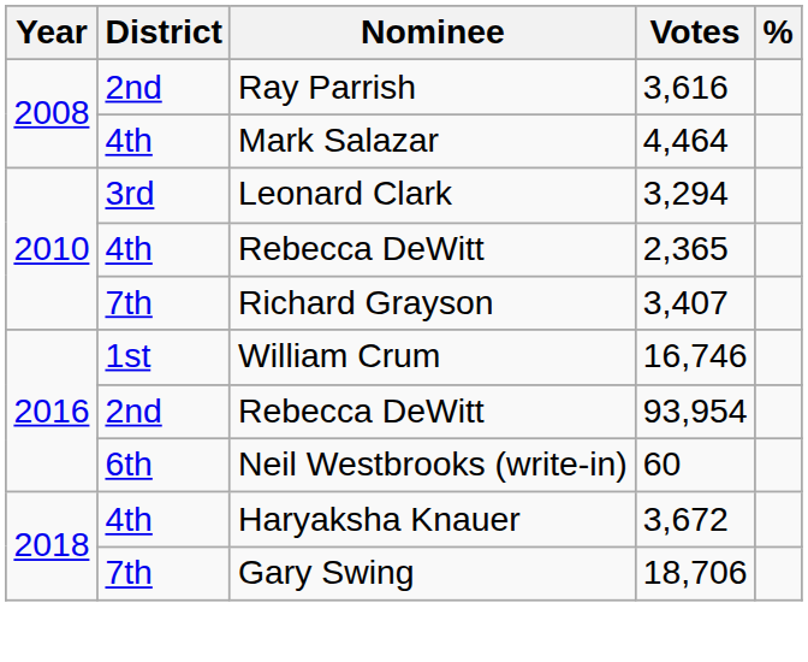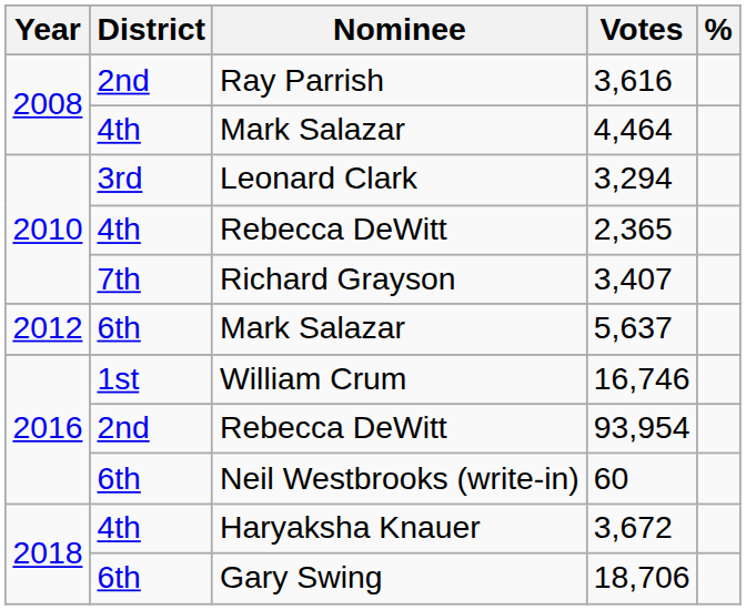 <table class="wikitable">
 <tr>
 <th>Year</th>
 <th>District</th>
 <th>Nominee</th>
 <th>Votes</th>
 <th>%</th>
 </tr>
 <tr>
 <td rowspan="2"><a href='#'>2008</a></td>
 <td><a href='#'>2nd</a></td>
 <td>Ray Parrish</td>
 <td>3,616</td>
 <td></td>
 </tr>
 <tr>
 <td><a href='#'>4th</a></td>
 <td>Mark Salazar</td>
 <td>4,464</td>
 <td></td>
 </tr>
 <tr>
 <td rowspan="3"><a href='#'>2010</a></td>
 <td><a href='#'>3rd</a></td>
 <td>Leonard Clark</td>
 <td>3,294</td>
 <td></td>
 </tr>
 <tr>
 <td><a href='#'>4th</a></td>
 <td>Rebecca DeWitt</td>
 <td>2,365</td>
 <td></td>
 </tr>
 <tr>
 <td><a href='#'>7th</a></td>
 <td>Richard Grayson</td>
 <td>3,407</td>
 <td></td>
 </tr>
 <tr>
+<td><a href='#'>2012</a></td>
+<td><a href='#'>6th</a></td>
+<td>Mark Salazar</td>
+<td>5,637</td>
+<td></td>
+</tr>
+<tr>
 <td rowspan="3"><a href='#'>2016</a></td>
 <td><a href='#'>1st</a></td>
 <td>William Crum</td>
 <td>16,746</td>
 <td></td>
 </tr>
 <tr>
 <td><a href='#'>2nd</a></td>
 <td>Rebecca DeWitt</td>
 <td>93,954</td>
 <td></td>
 </tr>
 <tr>
 <td><a href='#'>6th</a></td>
 <td>Neil Westbrooks (write-in)</td>
 <td>60</td>
 <td></td>
 </tr>
 <tr>
 <td rowspan="2"><a href='#'>2018</a></td>
 <td><a href='#'>4th</a></td>
 <td>Haryaksha Knauer</td>
 <td>3,672</td>
 <td></td>
 </tr>
 <tr>
-<td><a href='#'>7th</a></td>
+<td><a href='#'>6th</a></td>
 <td>Gary Swing</td>
 <td>18,706</td>
 <td></td>
 </tr>
 </table>
